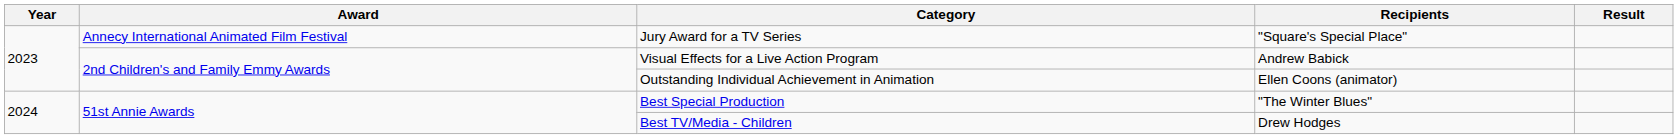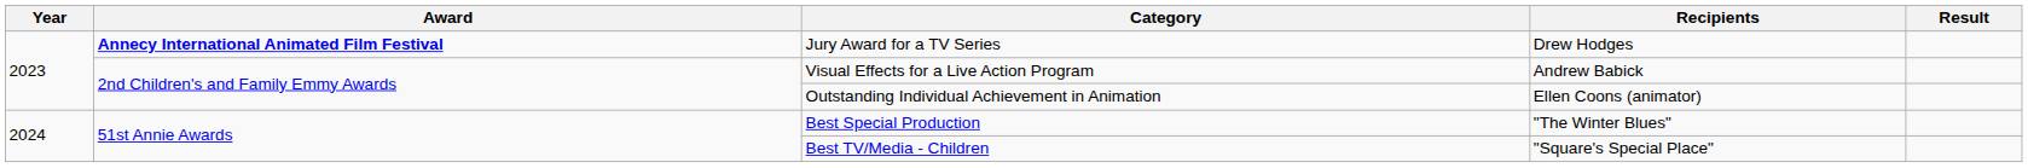 <table class="wikitable" style="width:99%;">
 <tr>
 <th>Year</th>
 <th>Award</th>
 <th>Category</th>
 <th>Recipients</th>
 <th>Result</th>
 </tr>
 <tr>
 <td rowspan="3">2023</td>
-<td><a href='#'>Annecy International Animated Film Festival</a></td>
+<td><strong><a href='#'>Annecy International Animated Film Festival</a></strong></td>
 <td>Jury Award for a TV Series</td>
-<td>"Square's Special Place"</td>
+<td>Drew Hodges</td>
 <td></td>
 </tr>
 <tr>
 <td rowspan="2"><a href='#'>2nd Children's and Family Emmy Awards</a></td>
 <td>Visual Effects for a Live Action Program</td>
 <td>Andrew Babick</td>
 <td></td>
 </tr>
 <tr>
 <td>Outstanding Individual Achievement in Animation</td>
 <td>Ellen Coons (animator)</td>
 <td></td>
 </tr>
 <tr>
 <td rowspan="2">2024</td>
 <td rowspan="2"><a href='#'>51st Annie Awards</a></td>
 <td><a href='#'>Best Special Production</a></td>
 <td>"The Winter Blues"</td>
 <td></td>
 </tr>
 <tr>
 <td><a href='#'>Best TV/Media - Children</a></td>
-<td>Drew Hodges</td>
+<td>"Square's Special Place"</td>
 <td></td>
 </tr>
 </table>
